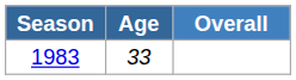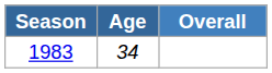 <table class="wikitable" style="font-size:95%; text-align:center; border:grey solid 1px; border-collapse:collapse; background:#ffffff;">
 <tr>
 <th style="background-color:#369; color:white; width:60px;"> Season </th>
 <th style="background-color:#369; color:white; width:40px;"> Age </th>
 <th style="background-color:#4180be; color:white; width:75px;">Overall</th>
 </tr>
 <tr>
 <td><a href='#'>1983</a></td>
-<td><em>33</em></td>
+<td><em>34</em></td>
 <td></td>
 </tr>
 </table>
